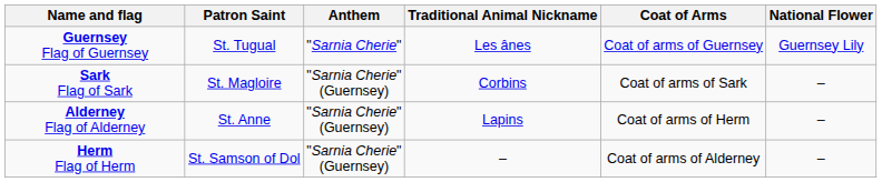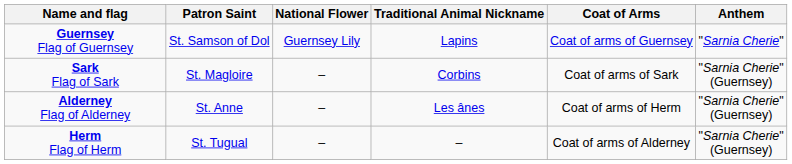 <table class="wikitable" style="text-align:center;">
 <tr>
 <th width="200px">Name and flag</th>
 <th width="*">Patron Saint</th>
-<th width="*">Anthem</th>
+<th width="*">National Flower</th>
 <th width="*">Traditional Animal Nickname</th>
 <th width="*">Coat of Arms</th>
-<th width="*">National Flower</th>
+<th width="*">Anthem</th>
 </tr>
 <tr ->
 <td><strong><a href='#'>Guernsey</a></strong> <br><a href='#'>Flag of Guernsey</a><br></td>
-<td><a href='#'>St. Tugual</a><br></td>
+<td><a href='#'>St. Samson of Dol</a><br></td>
+<td><a href='#'>Guernsey Lily</a><br></td>
+<td><a href='#'>Lapins</a><br></td>
+<td><a href='#'>Coat of arms of Guernsey</a><br></td>
 <td>"<em><a href='#'>Sarnia Cherie</a></em>"</td>
-<td><a href='#'>Les ânes</a><br></td>
-<td><a href='#'>Coat of arms of Guernsey</a><br></td>
-<td><a href='#'>Guernsey Lily</a><br></td>
 </tr>
 <tr ->
 <td><strong><a href='#'>Sark</a></strong> <br><a href='#'>Flag of Sark</a><br></td>
 <td><a href='#'>St. Magloire</a><br></td>
-<td>"<em>Sarnia Cherie</em>"<br>(Guernsey)</td>
+<td>–</td>
 <td><a href='#'>Corbins</a><br></td>
 <td>Coat of arms of Sark<br></td>
-<td>–</td>
+<td>"<em>Sarnia Cherie</em>"<br>(Guernsey)</td>
 </tr>
 <tr ->
 <td><strong><a href='#'>Alderney</a></strong> <br><a href='#'>Flag of Alderney</a><br></td>
 <td><a href='#'>St. Anne</a><br></td>
+<td>–</td>
+<td><a href='#'>Les ânes</a><br></td>
+<td>Coat of arms of Herm<br></td>
 <td>"<em>Sarnia Cherie</em>"<br>(Guernsey)</td>
-<td><a href='#'>Lapins</a><br></td>
-<td>Coat of arms of Herm<br></td>
-<td>–</td>
 </tr>
 <tr ->
 <td><strong><a href='#'>Herm</a></strong> <br><a href='#'>Flag of Herm</a><br></td>
-<td><a href='#'>St. Samson of Dol</a><br></td>
-<td>"<em>Sarnia Cherie</em>"<br>(Guernsey)</td>
+<td><a href='#'>St. Tugual</a><br></td>
+<td>–</td>
 <td>–</td>
 <td>Coat of arms of Alderney<br></td>
-<td>–</td>
+<td>"<em>Sarnia Cherie</em>"<br>(Guernsey)</td>
 </tr>
 </table>
